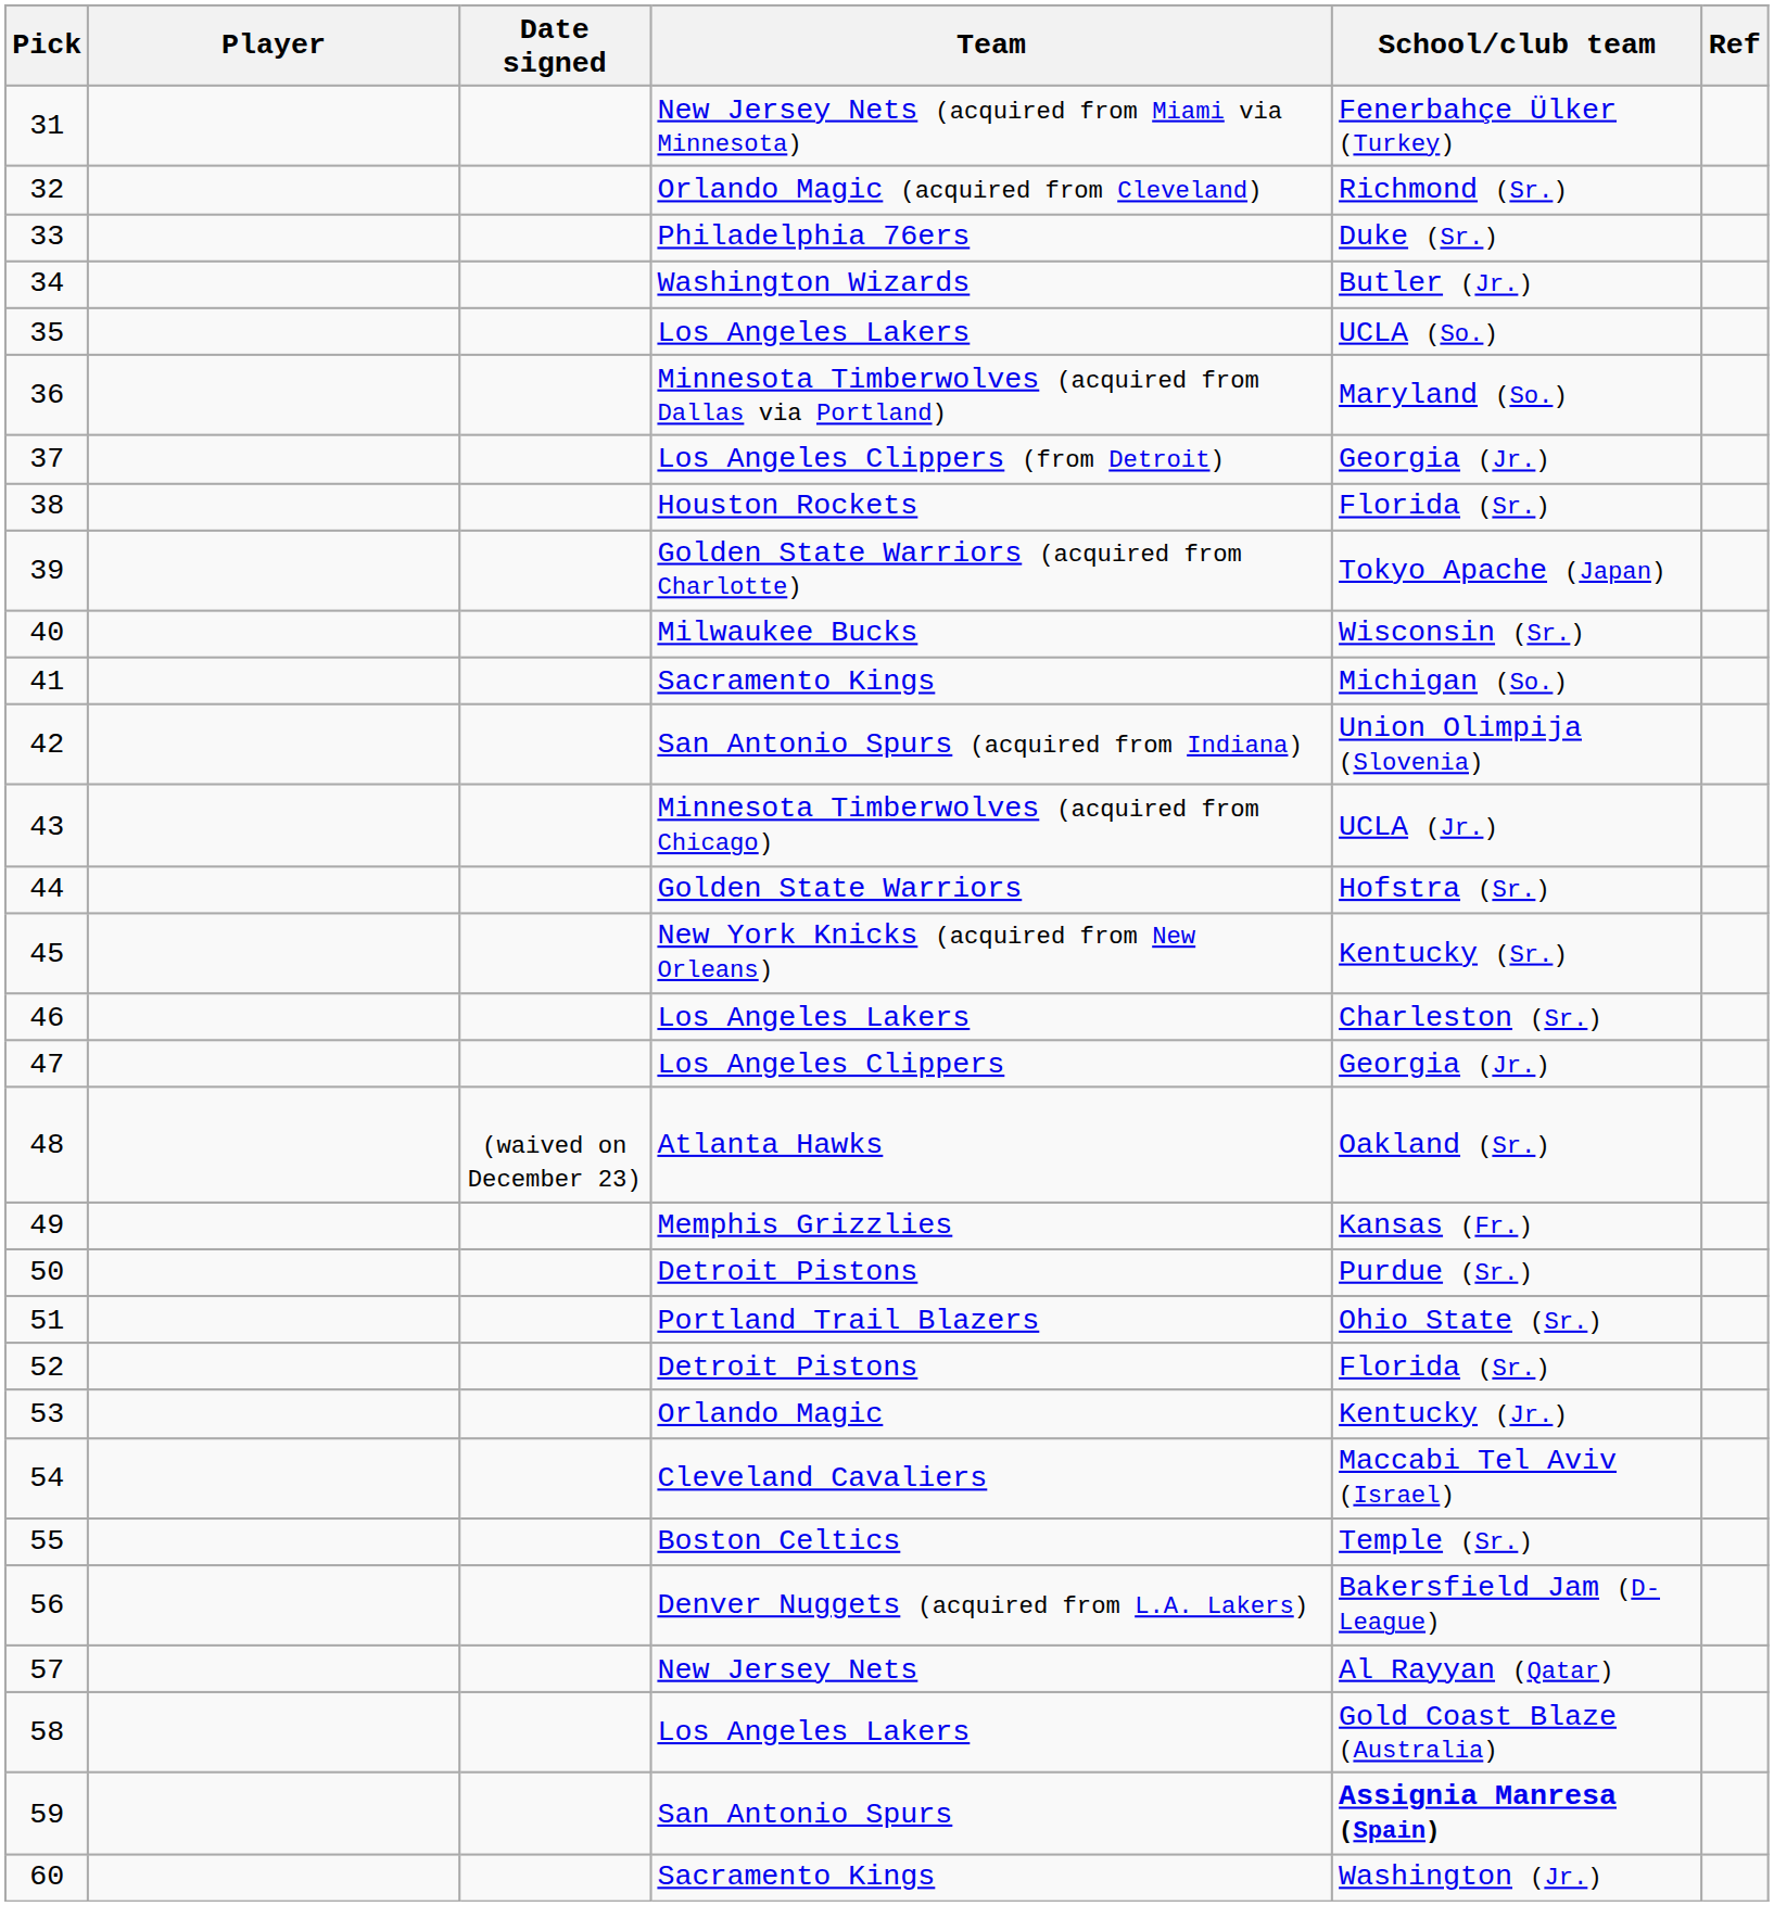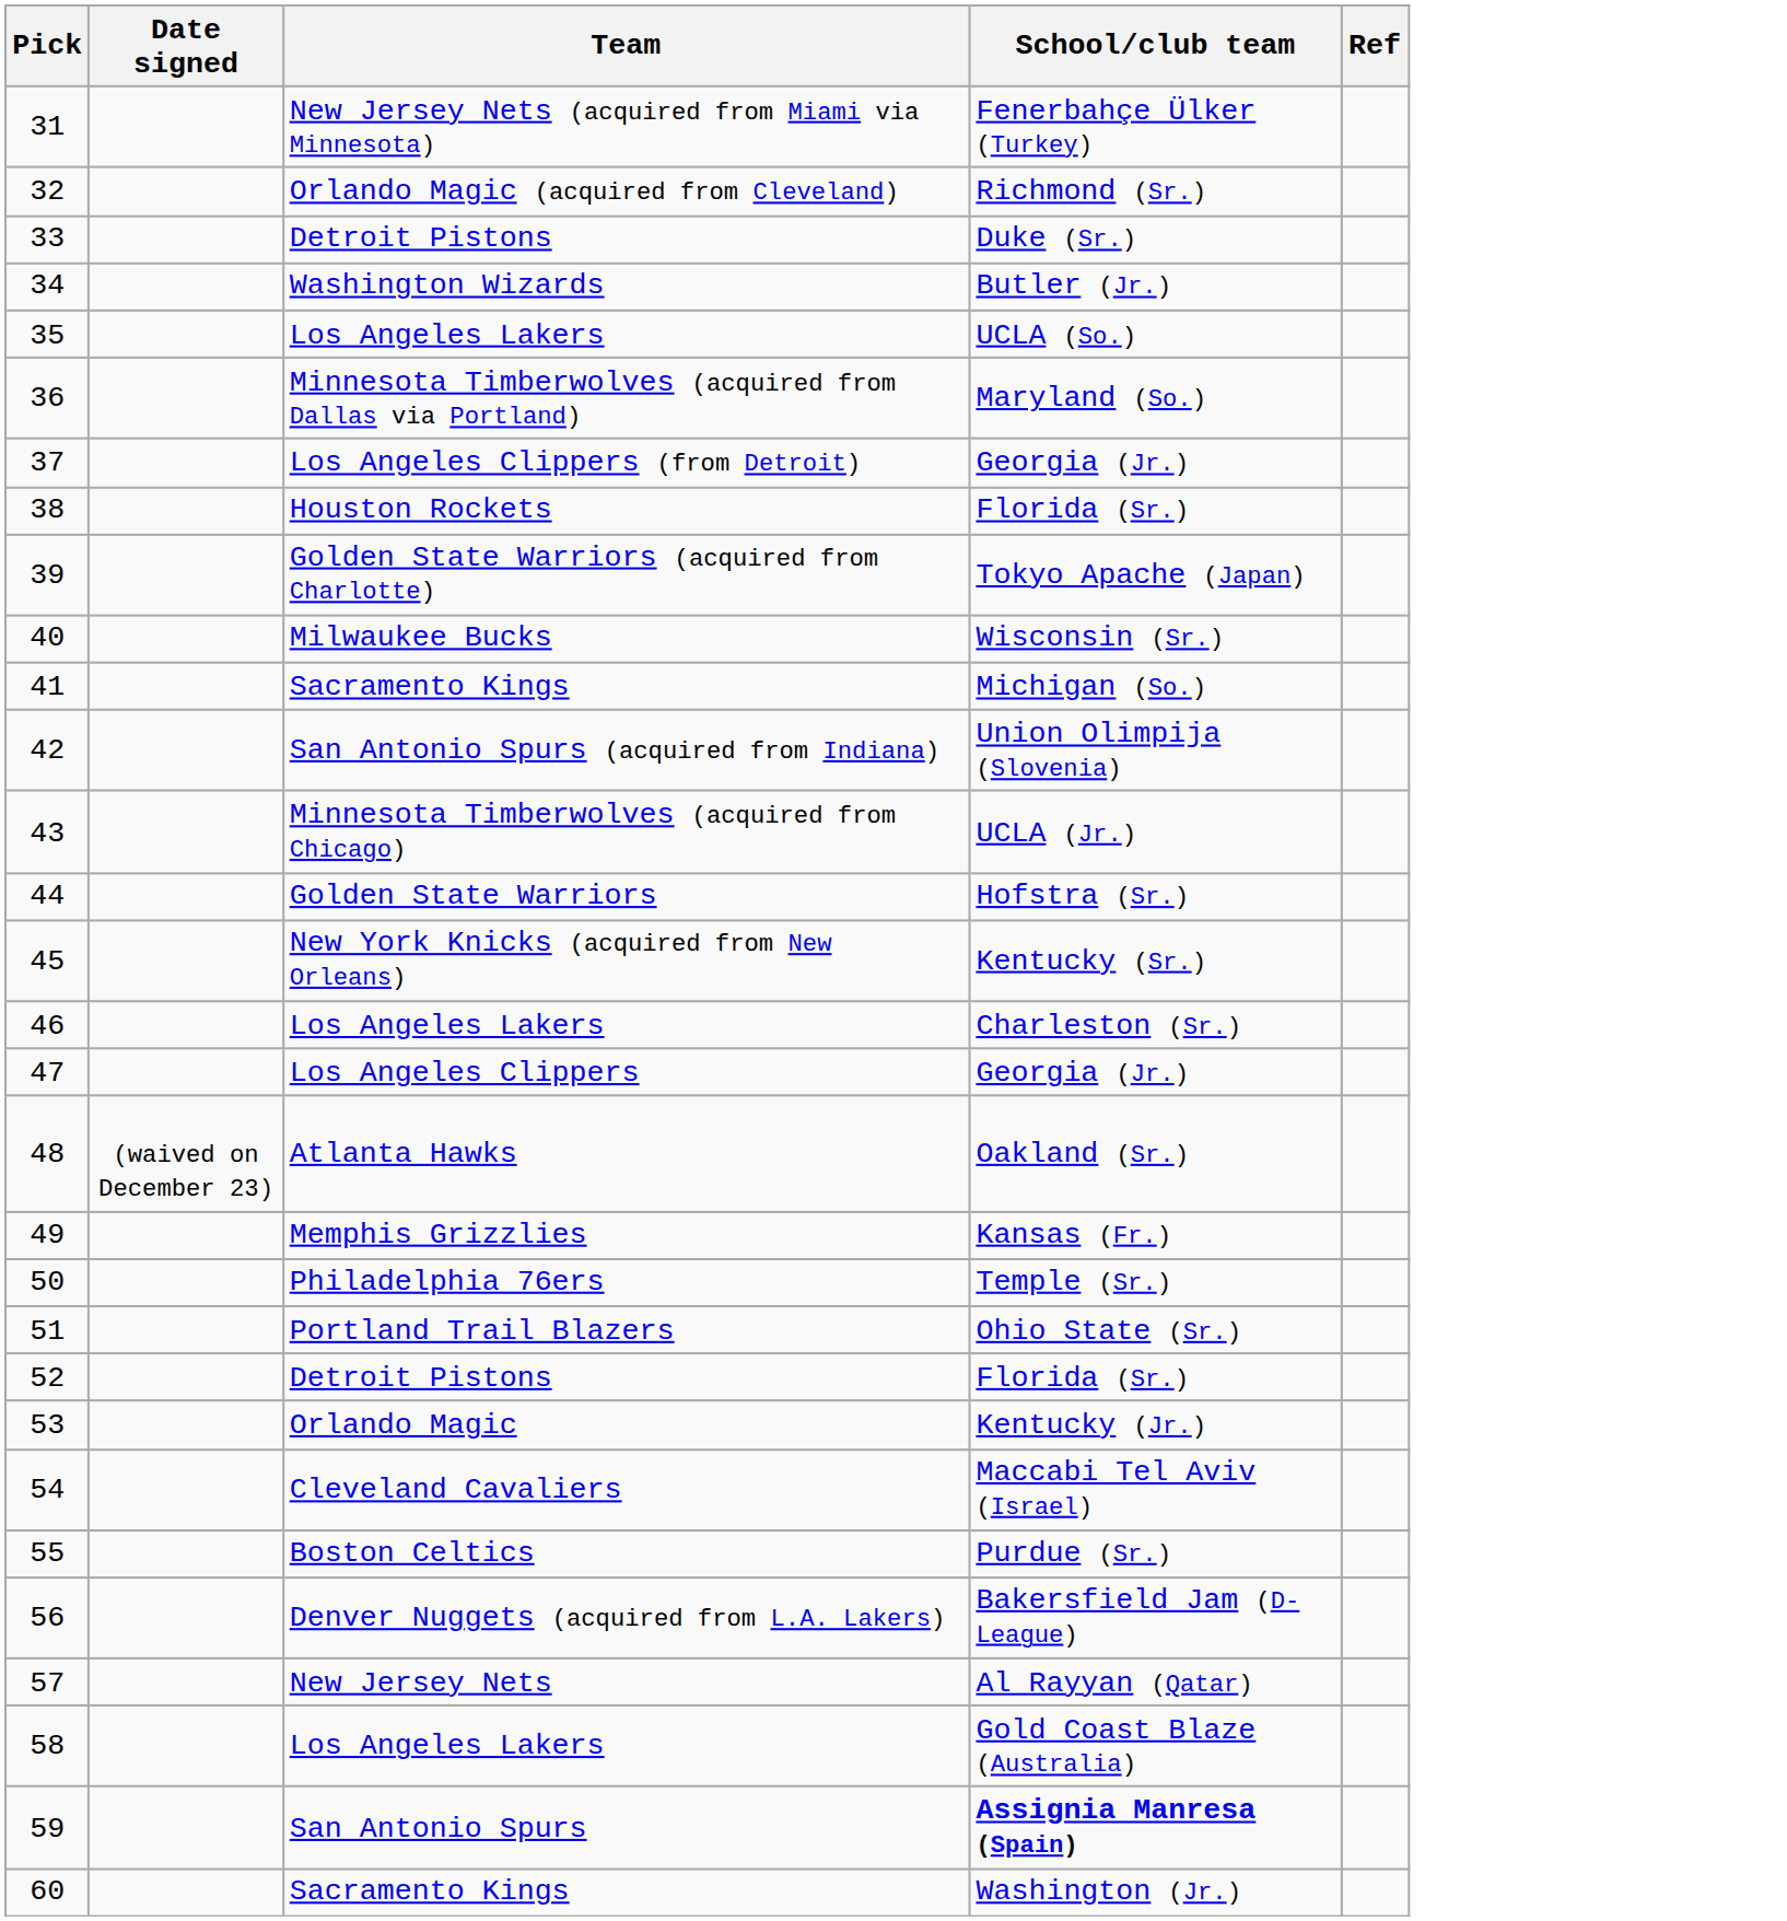 <table class="wikitable sortable" style="text-align:left">
 <tr>
 <th style="width:30px">Pick</th>
-<th style="width:160px">Player</th>
 <th style="width:80px">Date signed</th>
 <th style="width:300px">Team</th>
 <th style="width:160px">School/club team</th>
 <th class="unsortbale">Ref</th>
 </tr>
 <tr>
 <td align=center>31</td>
-<td></td>
 <td align=center></td>
 <td><a href='#'>New Jersey Nets</a> <small>(acquired from <a href='#'>Miami</a> via <a href='#'>Minnesota</a>)</small></td>
 <td><a href='#'>Fenerbahçe Ülker</a> <small>(<a href='#'>Turkey</a>)</small></td>
 <td align=center></td>
 </tr>
 <tr>
 <td align=center>32</td>
-<td></td>
 <td align=center></td>
 <td><a href='#'>Orlando Magic</a> <small>(acquired from <a href='#'>Cleveland</a>)</small></td>
 <td><a href='#'>Richmond</a> <small>(<a href='#'>Sr.</a>)</small></td>
 <td align=center></td>
 </tr>
 <tr>
 <td align=center>33</td>
-<td></td>
 <td align=center></td>
-<td><a href='#'>Philadelphia 76ers</a></td>
+<td><a href='#'>Detroit Pistons</a></td>
 <td><a href='#'>Duke</a> <small>(<a href='#'>Sr.</a>)</small></td>
 <td align=center></td>
 </tr>
 <tr>
 <td align=center>34</td>
-<td></td>
 <td align=center></td>
 <td><a href='#'>Washington Wizards</a></td>
 <td><a href='#'>Butler</a> <small>(<a href='#'>Jr.</a>)</small></td>
 <td align=center></td>
 </tr>
 <tr>
 <td align=center>35</td>
-<td></td>
 <td align=center></td>
 <td><a href='#'>Los Angeles Lakers</a></td>
 <td><a href='#'>UCLA</a> <small>(<a href='#'>So.</a>)</small></td>
 <td align=center></td>
 </tr>
 <tr>
 <td align=center>36</td>
-<td></td>
 <td align=center></td>
 <td><a href='#'>Minnesota Timberwolves</a> <small>(acquired from <a href='#'>Dallas</a> via <a href='#'>Portland</a>)</small></td>
 <td><a href='#'>Maryland</a> <small>(<a href='#'>So.</a>)</small></td>
 <td align=center></td>
 </tr>
 <tr>
 <td align=center>37</td>
-<td></td>
 <td align=center></td>
 <td><a href='#'>Los Angeles Clippers</a> <small>(from <a href='#'>Detroit</a>)</small></td>
 <td><a href='#'>Georgia</a> <small>(<a href='#'>Jr.</a>)</small></td>
 <td align=center></td>
 </tr>
 <tr>
 <td align=center>38</td>
-<td></td>
 <td align=center></td>
 <td><a href='#'>Houston Rockets</a></td>
 <td><a href='#'>Florida</a> <small>(<a href='#'>Sr.</a>)</small></td>
 <td align=center></td>
 </tr>
 <tr>
 <td align=center>39</td>
-<td></td>
 <td align=center></td>
 <td><a href='#'>Golden State Warriors</a> <small>(acquired from <a href='#'>Charlotte</a>)</small></td>
 <td><a href='#'>Tokyo Apache</a> <small>(<a href='#'>Japan</a>)</small></td>
 <td align=center></td>
 </tr>
 <tr>
 <td align=center>40</td>
-<td></td>
 <td align=center></td>
 <td><a href='#'>Milwaukee Bucks</a></td>
 <td><a href='#'>Wisconsin</a> <small>(<a href='#'>Sr.</a>)</small></td>
 <td align=center></td>
 </tr>
 <tr>
 <td align=center>41</td>
-<td></td>
 <td align=center></td>
 <td><a href='#'>Sacramento Kings</a></td>
 <td><a href='#'>Michigan</a> <small>(<a href='#'>So.</a>)</small></td>
 <td align=center></td>
 </tr>
 <tr>
 <td align=center>42</td>
-<td></td>
 <td align=center></td>
 <td><a href='#'>San Antonio Spurs</a> <small>(acquired from <a href='#'>Indiana</a>)</small></td>
 <td><a href='#'>Union Olimpija</a> <small>(<a href='#'>Slovenia</a>)</small></td>
 <td align=center></td>
 </tr>
 <tr>
 <td align=center>43</td>
-<td></td>
 <td align=center></td>
 <td><a href='#'>Minnesota Timberwolves</a> <small>(acquired from <a href='#'>Chicago</a>)</small></td>
 <td><a href='#'>UCLA</a> <small>(<a href='#'>Jr.</a>)</small></td>
 <td align=center></td>
 </tr>
 <tr>
 <td align=center>44</td>
-<td></td>
 <td align=center></td>
 <td><a href='#'>Golden State Warriors</a></td>
 <td><a href='#'>Hofstra</a> <small>(<a href='#'>Sr.</a>)</small></td>
 <td align=center></td>
 </tr>
 <tr>
 <td align=center>45</td>
-<td></td>
 <td align=center></td>
 <td><a href='#'>New York Knicks</a> <small>(acquired from <a href='#'>New Orleans</a>)</small></td>
 <td><a href='#'>Kentucky</a> <small>(<a href='#'>Sr.</a>)</small></td>
 <td align=center></td>
 </tr>
 <tr>
 <td align=center>46</td>
-<td></td>
 <td align=center></td>
 <td><a href='#'>Los Angeles Lakers</a></td>
 <td><a href='#'>Charleston</a> <small>(<a href='#'>Sr.</a>)</small></td>
 <td align=center></td>
 </tr>
 <tr>
 <td align=center>47</td>
-<td></td>
 <td align=center></td>
 <td><a href='#'>Los Angeles Clippers</a></td>
 <td><a href='#'>Georgia</a> <small>(<a href='#'>Jr.</a>)</small></td>
 <td align=center></td>
 </tr>
 <tr>
 <td align=center>48</td>
-<td></td>
 <td align=center><br><small>(waived on December 23)</small></td>
 <td><a href='#'>Atlanta Hawks</a></td>
 <td><a href='#'>Oakland</a> <small>(<a href='#'>Sr.</a>)</small></td>
 <td align=center></td>
 </tr>
 <tr>
 <td align=center>49</td>
-<td></td>
 <td align=center></td>
 <td><a href='#'>Memphis Grizzlies</a></td>
 <td><a href='#'>Kansas</a> <small>(<a href='#'>Fr.</a>)</small></td>
 <td align=center></td>
 </tr>
 <tr>
 <td align=center>50</td>
-<td></td>
 <td align=center></td>
-<td><a href='#'>Detroit Pistons</a></td>
-<td><a href='#'>Purdue</a> <small>(<a href='#'>Sr.</a>)</small></td>
+<td><a href='#'>Philadelphia 76ers</a></td>
+<td><a href='#'>Temple</a> <small>(<a href='#'>Sr.</a>)</small></td>
 <td align=center></td>
 </tr>
 <tr>
 <td align=center>51</td>
-<td></td>
 <td align=center></td>
 <td><a href='#'>Portland Trail Blazers</a></td>
 <td><a href='#'>Ohio State</a> <small>(<a href='#'>Sr.</a>)</small></td>
 <td align=center></td>
 </tr>
 <tr>
 <td align=center>52</td>
-<td></td>
 <td align=center></td>
 <td><a href='#'>Detroit Pistons</a></td>
 <td><a href='#'>Florida</a> <small>(<a href='#'>Sr.</a>)</small></td>
 <td align=center></td>
 </tr>
 <tr>
 <td align=center>53</td>
-<td></td>
 <td align=center></td>
 <td><a href='#'>Orlando Magic</a></td>
 <td><a href='#'>Kentucky</a> <small>(<a href='#'>Jr.</a>)</small></td>
 <td align=center></td>
 </tr>
 <tr>
 <td align=center>54</td>
-<td></td>
 <td align=center></td>
 <td><a href='#'>Cleveland Cavaliers</a></td>
 <td><a href='#'>Maccabi Tel Aviv</a> <small>(<a href='#'>Israel</a>)</small></td>
 <td align=center></td>
 </tr>
 <tr>
 <td align=center>55</td>
-<td></td>
 <td align=center></td>
 <td><a href='#'>Boston Celtics</a></td>
-<td><a href='#'>Temple</a> <small>(<a href='#'>Sr.</a>)</small></td>
+<td><a href='#'>Purdue</a> <small>(<a href='#'>Sr.</a>)</small></td>
 <td align=center></td>
 </tr>
 <tr>
 <td align=center>56</td>
-<td></td>
 <td align=center></td>
 <td><a href='#'>Denver Nuggets</a> <small>(acquired from <a href='#'>L.A. Lakers</a>)</small></td>
 <td><a href='#'>Bakersfield Jam</a> <small>(<a href='#'>D-League</a>)</small></td>
 <td align=center></td>
 </tr>
 <tr>
 <td align=center>57</td>
-<td></td>
 <td align=center></td>
 <td><a href='#'>New Jersey Nets</a></td>
 <td><a href='#'>Al Rayyan</a> <small>(<a href='#'>Qatar</a>)</small></td>
 <td align=center></td>
 </tr>
 <tr>
 <td align=center>58</td>
-<td></td>
 <td align=center></td>
 <td><a href='#'>Los Angeles Lakers</a></td>
 <td><a href='#'>Gold Coast Blaze</a> <small>(<a href='#'>Australia</a>)</small></td>
 <td align=center></td>
 </tr>
 <tr>
 <td align=center>59</td>
-<td></td>
 <td align=center></td>
 <td><a href='#'>San Antonio Spurs</a></td>
 <td><strong><a href='#'>Assignia Manresa</a> <small>(<a href='#'>Spain</a>)</small></strong></td>
 <td align=center></td>
 </tr>
 <tr>
 <td align=center>60</td>
-<td></td>
 <td align=center></td>
 <td><a href='#'>Sacramento Kings</a></td>
 <td><a href='#'>Washington</a> <small>(<a href='#'>Jr.</a>)</small></td>
 <td align=center></td>
 </tr>
 </table>
